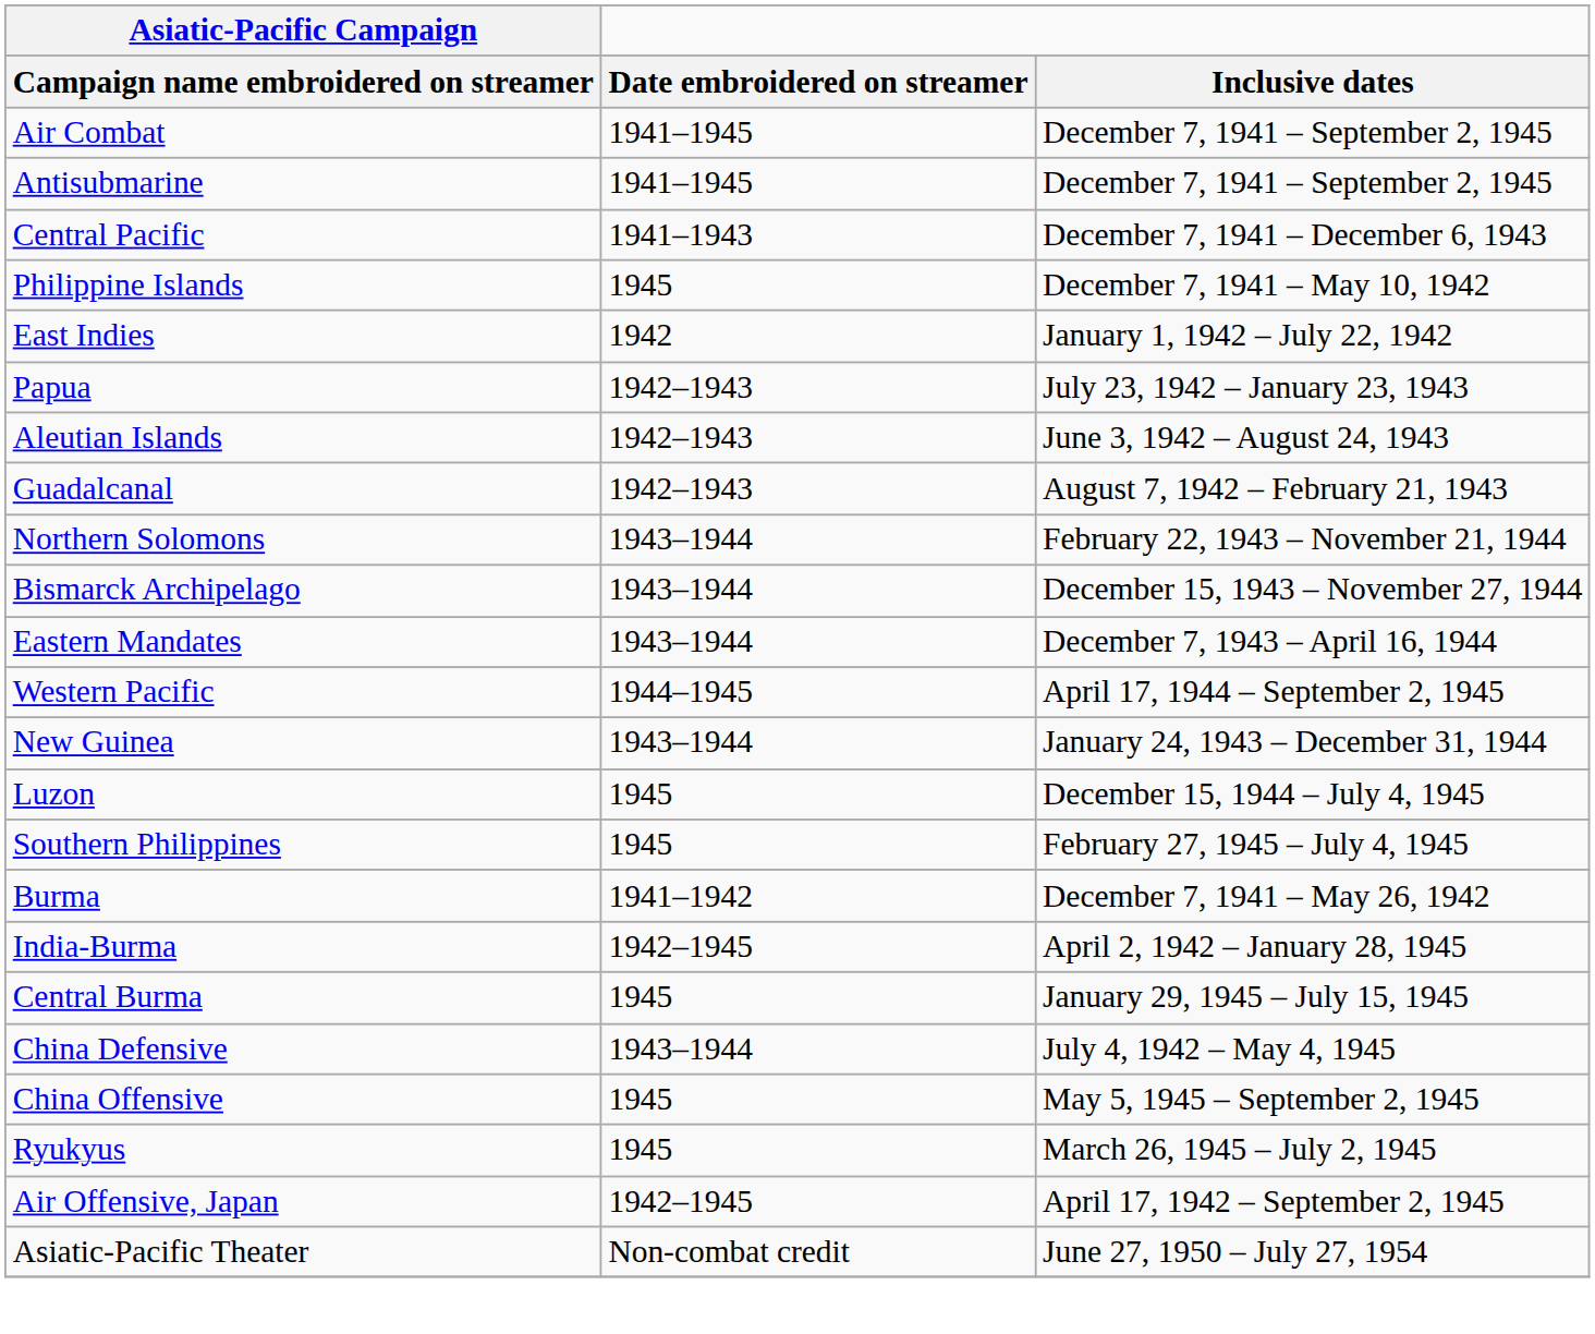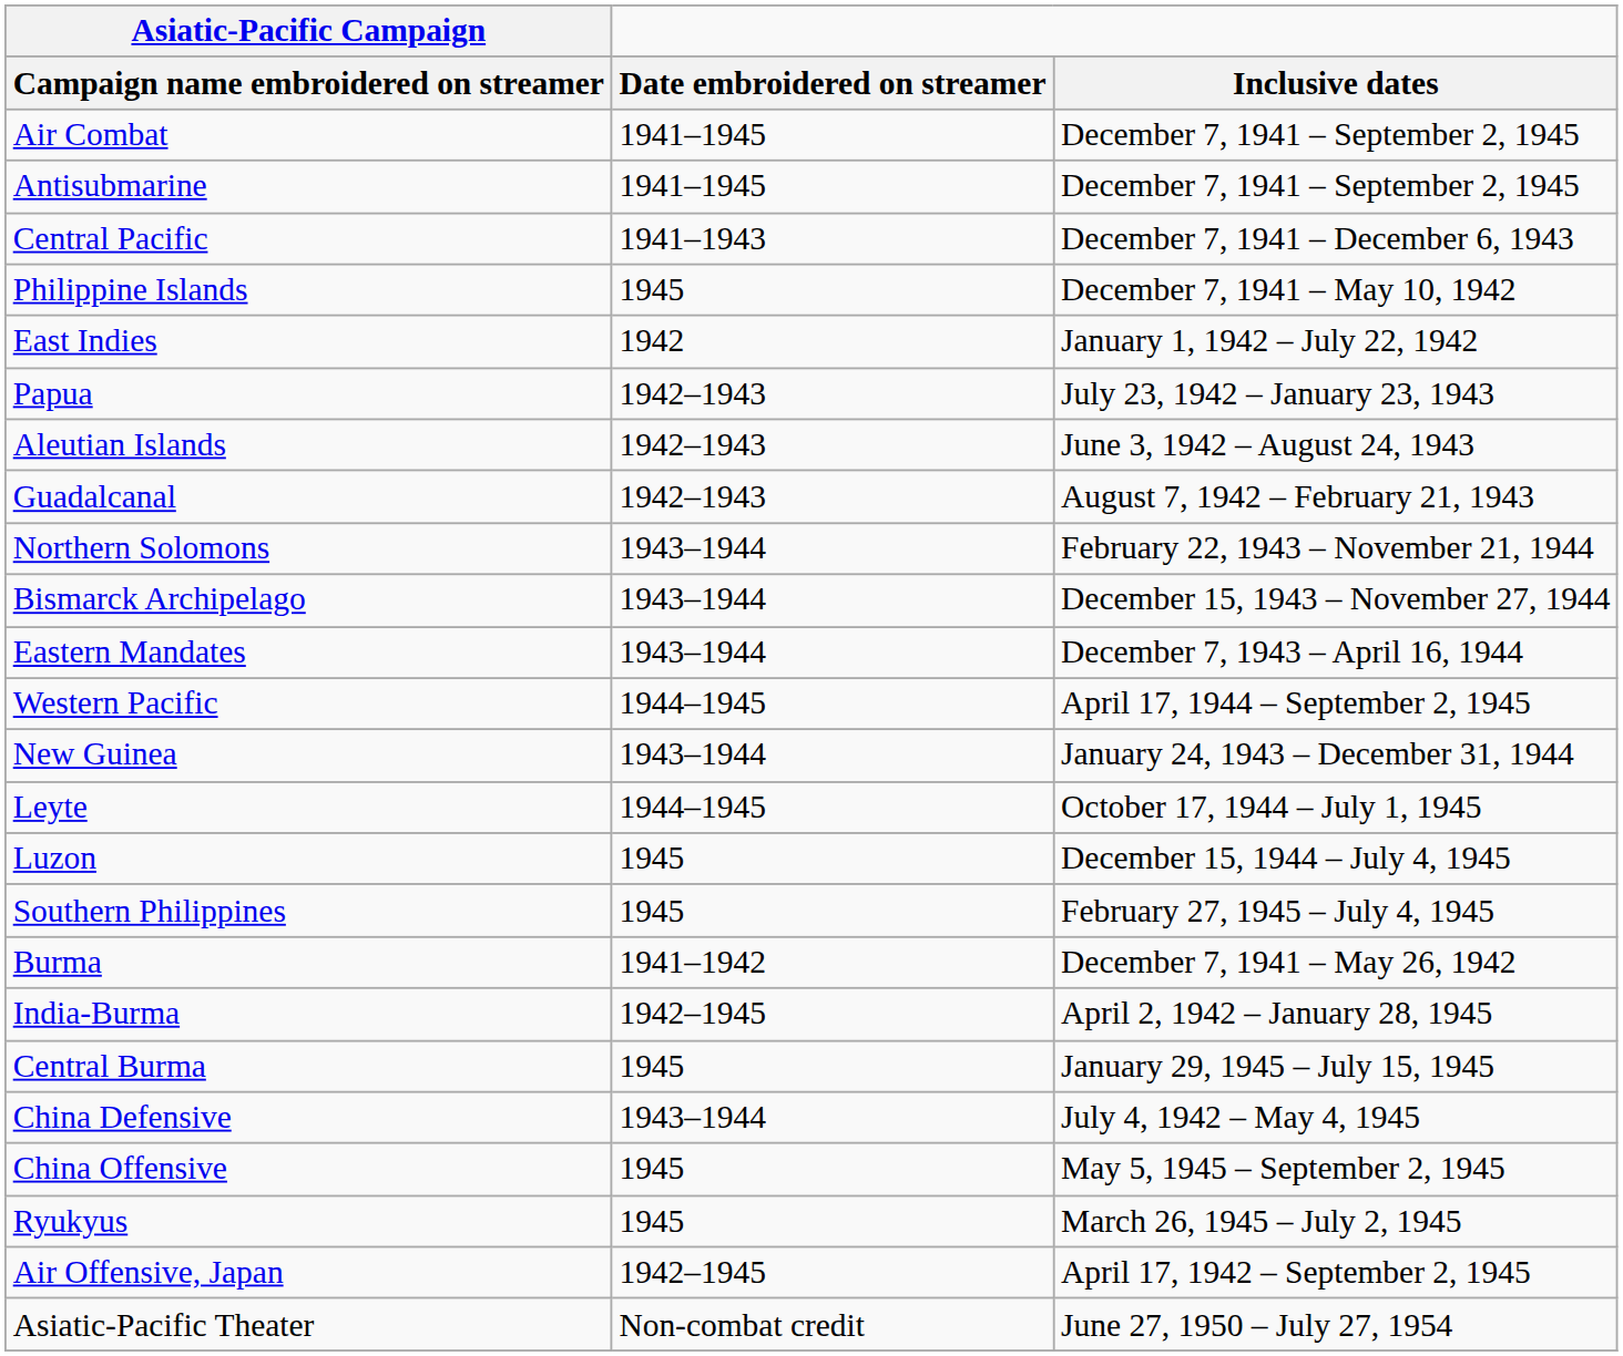 <table class="wikitable">
 <tr>
 <th><a href='#'>Asiatic-Pacific Campaign</a></th>
 <td colspan="2"></td>
 </tr>
 <tr>
 <th>Campaign name embroidered on streamer</th>
 <th>Date embroidered on streamer</th>
 <th>Inclusive dates</th>
 </tr>
 <tr>
 <td><a href='#'>Air Combat</a></td>
 <td>1941–1945</td>
 <td>December 7, 1941 – September 2, 1945</td>
 </tr>
 <tr>
 <td><a href='#'>Antisubmarine</a></td>
 <td>1941–1945</td>
 <td>December 7, 1941 – September 2, 1945</td>
 </tr>
 <tr>
 <td><a href='#'>Central Pacific</a></td>
 <td>1941–1943</td>
 <td>December 7, 1941 – December 6, 1943</td>
 </tr>
 <tr>
 <td><a href='#'>Philippine Islands</a></td>
 <td>1945</td>
 <td>December 7, 1941 – May 10, 1942</td>
 </tr>
 <tr>
 <td><a href='#'>East Indies</a></td>
 <td>1942</td>
 <td>January 1, 1942 – July 22, 1942</td>
 </tr>
 <tr>
 <td><a href='#'>Papua</a></td>
 <td>1942–1943</td>
 <td>July 23, 1942 – January 23, 1943</td>
 </tr>
 <tr>
 <td><a href='#'>Aleutian Islands</a></td>
 <td>1942–1943</td>
 <td>June 3, 1942 – August 24, 1943</td>
 </tr>
 <tr>
 <td><a href='#'>Guadalcanal</a></td>
 <td>1942–1943</td>
 <td>August 7, 1942 – February 21, 1943</td>
 </tr>
 <tr>
 <td><a href='#'>Northern Solomons</a></td>
 <td>1943–1944</td>
 <td>February 22, 1943 – November 21, 1944</td>
 </tr>
 <tr>
 <td><a href='#'>Bismarck Archipelago</a></td>
 <td>1943–1944</td>
 <td>December 15, 1943 – November 27, 1944</td>
 </tr>
 <tr>
 <td><a href='#'>Eastern Mandates</a></td>
 <td>1943–1944</td>
 <td>December 7, 1943 – April 16, 1944</td>
 </tr>
 <tr>
 <td><a href='#'>Western Pacific</a></td>
 <td>1944–1945</td>
 <td>April 17, 1944 – September 2, 1945</td>
 </tr>
 <tr>
 <td><a href='#'>New Guinea</a></td>
 <td>1943–1944</td>
 <td>January 24, 1943 – December 31, 1944</td>
 </tr>
 <tr>
+<td><a href='#'>Leyte</a></td>
+<td>1944–1945</td>
+<td>October 17, 1944 – July 1, 1945</td>
+</tr>
+<tr>
 <td><a href='#'>Luzon</a></td>
 <td>1945</td>
 <td>December 15, 1944 – July 4, 1945</td>
 </tr>
 <tr>
 <td><a href='#'>Southern Philippines</a></td>
 <td>1945</td>
 <td>February 27, 1945 – July 4, 1945</td>
 </tr>
 <tr>
 <td><a href='#'>Burma</a></td>
 <td>1941–1942</td>
 <td>December 7, 1941 – May 26, 1942</td>
 </tr>
 <tr>
 <td><a href='#'>India-Burma</a></td>
 <td>1942–1945</td>
 <td>April 2, 1942 – January 28, 1945</td>
 </tr>
 <tr>
 <td><a href='#'>Central Burma</a></td>
 <td>1945</td>
 <td>January 29, 1945 – July 15, 1945</td>
 </tr>
 <tr>
 <td><a href='#'>China Defensive</a></td>
 <td>1943–1944</td>
 <td>July 4, 1942 – May 4, 1945</td>
 </tr>
 <tr>
 <td><a href='#'>China Offensive</a></td>
 <td>1945</td>
 <td>May 5, 1945 – September 2, 1945</td>
 </tr>
 <tr>
 <td><a href='#'>Ryukyus</a></td>
 <td>1945</td>
 <td>March 26, 1945 – July 2, 1945</td>
 </tr>
 <tr>
 <td><a href='#'>Air Offensive, Japan</a></td>
 <td>1942–1945</td>
 <td>April 17, 1942 – September 2, 1945</td>
 </tr>
 <tr>
 <td>Asiatic-Pacific Theater</td>
 <td>Non-combat credit</td>
 <td>June 27, 1950 – July 27, 1954</td>
 </tr>
 <tr>
 </tr>
 </table>
